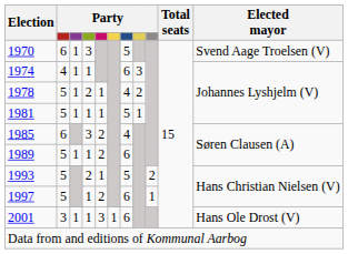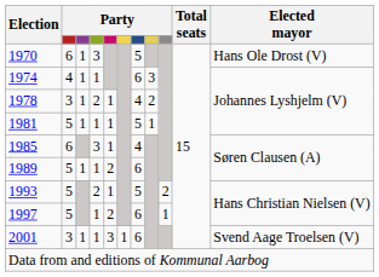 <table class="wikitable">
 <tr>
 <th rowspan="2">Election</th>
 <th colspan="8">Party</th>
 <th rowspan="2">Total<br>seats</th>
 <th rowspan="2">Elected<br>mayor</th>
 </tr>
 <tr>
 <td style="background:#B5211D;"><strong><a href='#'></a></strong></td>
 <td style="background:#843A93;"><strong><a href='#'></a></strong></td>
 <td style="background:#89A920;"><strong><a href='#'></a></strong></td>
 <td style="background:#C9096C;"><strong><a href='#'></a></strong></td>
 <td style="background:#F4D44D;"><strong><a href='#'></a></strong></td>
 <td style="background:#254C85;"><strong><a href='#'></a></strong></td>
 <td style="background:#E3CF57;"><strong><a href='#'></a></strong></td>
 <td style="background:#8B8989;"><strong></strong></td>
 </tr>
 <tr>
 <td><a href='#'>1970</a></td>
 <td>6</td>
 <td>1</td>
 <td>3</td>
 <td style="background:#CDC9C9;" rowspan=2></td>
 <td style="background:#CDC9C9;" rowspan=8></td>
 <td>5</td>
 <td style="background:#CDC9C9;"></td>
 <td style="background:#CDC9C9;" rowspan=6></td>
 <td rowspan=9>15</td>
-<td>Svend Aage Troelsen (V)</td>
+<td>Hans Ole Drost (V)</td>
 </tr>
 <tr>
 <td><a href='#'>1974</a></td>
 <td>4</td>
 <td>1</td>
 <td>1</td>
 <td>6</td>
 <td>3</td>
 <td rowspan=3>Johannes Lyshjelm (V)</td>
 </tr>
 <tr>
 <td><a href='#'>1978</a></td>
-<td>5</td>
+<td>3</td>
 <td>1</td>
 <td>2</td>
 <td>1</td>
 <td>4</td>
 <td>2</td>
 </tr>
 <tr>
 <td><a href='#'>1981</a></td>
 <td>5</td>
 <td>1</td>
 <td>1</td>
 <td>1</td>
 <td>5</td>
 <td>1</td>
 </tr>
 <tr>
 <td><a href='#'>1985</a></td>
 <td>6</td>
 <td style="background:#CDC9C9;"></td>
 <td>3</td>
-<td>2</td>
+<td>1</td>
 <td>4</td>
 <td style="background:#CDC9C9;" rowspan=5></td>
 <td rowspan=2>Søren Clausen (A)</td>
 </tr>
 <tr>
 <td><a href='#'>1989</a></td>
 <td>5</td>
 <td>1</td>
 <td>1</td>
 <td>2</td>
 <td>6</td>
 </tr>
 <tr>
 <td><a href='#'>1993</a></td>
 <td>5</td>
 <td style="background:#CDC9C9;" rowspan=2></td>
 <td>2</td>
 <td>1</td>
 <td>5</td>
 <td>2</td>
 <td rowspan=2>Hans Christian Nielsen (V)</td>
 </tr>
 <tr>
 <td><a href='#'>1997</a></td>
 <td>5</td>
 <td>1</td>
 <td>2</td>
 <td>6</td>
 <td>1</td>
 </tr>
 <tr>
 <td><a href='#'>2001</a></td>
 <td>3</td>
 <td>1</td>
 <td>1</td>
 <td>3</td>
 <td>1</td>
 <td>6</td>
 <td style="background:#CDC9C9;"></td>
-<td>Hans Ole Drost (V)</td>
+<td>Svend Aage Troelsen (V)</td>
 </tr>
 <tr>
 <td colspan=14>Data from  and editions of <em>Kommunal Aarbog</em></td>
 </tr>
 </table>
